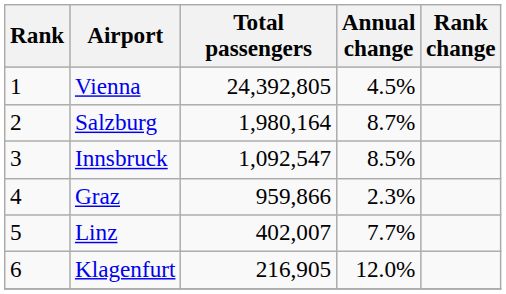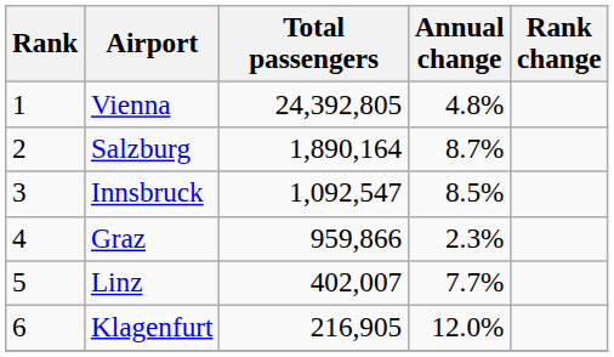 <table class="wikitable">
 <tr>
 <th>Rank</th>
 <th>Airport</th>
 <th style="width:100px">Total<br>passengers</th>
 <th>Annual<br>change</th>
 <th>Rank<br>change</th>
 </tr>
 <tr>
 <td>1</td>
 <td><a href='#'>Vienna</a></td>
 <td align="right">24,392,805</td>
-<td align="right">4.5%</td>
+<td align="right">4.8%</td>
 <td align="center"></td>
 </tr>
 <tr>
 <td>2</td>
 <td><a href='#'>Salzburg</a></td>
-<td align="right">1,980,164</td>
+<td align="right">1,890,164</td>
 <td align="right">8.7%</td>
 <td align="center"></td>
 </tr>
 <tr>
 <td>3</td>
 <td><a href='#'>Innsbruck</a></td>
 <td align="right">1,092,547</td>
 <td align="right">8.5%</td>
 <td align="center"></td>
 </tr>
 <tr>
 <td>4</td>
 <td><a href='#'>Graz</a></td>
 <td align="right">959,866</td>
 <td align="right">2.3%</td>
 <td align="center"></td>
 </tr>
 <tr>
 <td>5</td>
 <td><a href='#'>Linz</a></td>
 <td align="right">402,007</td>
 <td align="right">7.7%</td>
 <td align="center"></td>
 </tr>
 <tr>
 <td>6</td>
 <td><a href='#'>Klagenfurt</a></td>
 <td align="right">216,905</td>
 <td align="right">12.0%</td>
 <td align="center"></td>
 </tr>
 <tr>
 </tr>
 </table>
